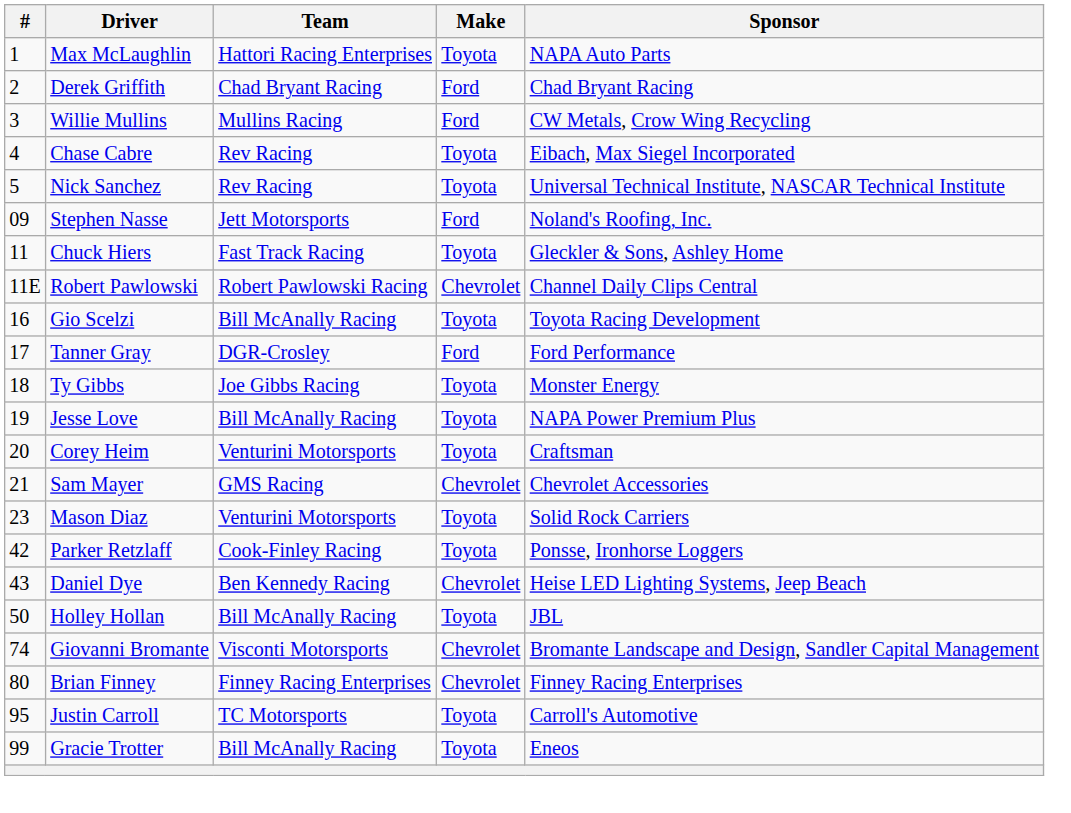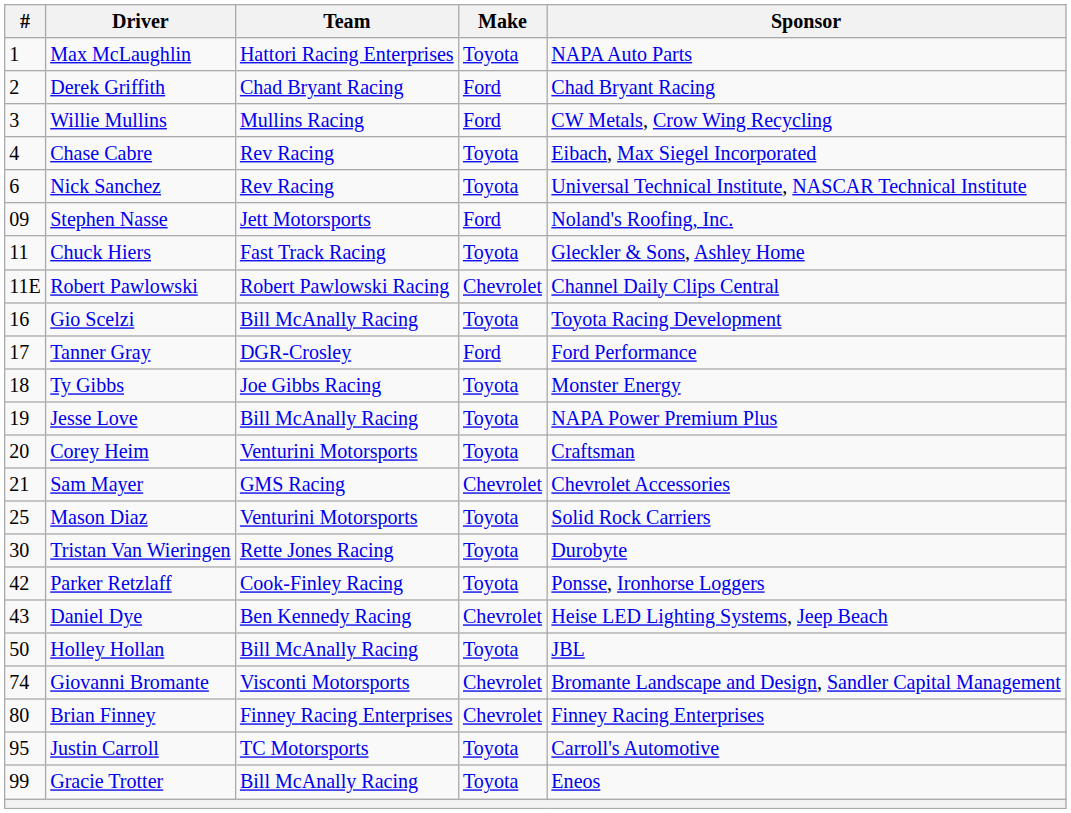 <table class="wikitable" style="font-size:95%">
 <tr>
 <th>#</th>
 <th>Driver</th>
 <th>Team</th>
 <th>Make</th>
 <th>Sponsor</th>
 </tr>
 <tr>
 <td>1</td>
 <td><a href='#'>Max McLaughlin</a></td>
 <td><a href='#'>Hattori Racing Enterprises</a></td>
 <td><a href='#'>Toyota</a></td>
 <td><a href='#'>NAPA Auto Parts</a></td>
 </tr>
 <tr>
 <td>2</td>
 <td><a href='#'>Derek Griffith</a></td>
 <td><a href='#'>Chad Bryant Racing</a></td>
 <td><a href='#'>Ford</a></td>
 <td><a href='#'>Chad Bryant Racing</a></td>
 </tr>
 <tr>
 <td>3</td>
 <td><a href='#'>Willie Mullins</a></td>
 <td><a href='#'>Mullins Racing</a></td>
 <td><a href='#'>Ford</a></td>
 <td><a href='#'>CW Metals</a>, <a href='#'>Crow Wing Recycling</a></td>
 </tr>
 <tr>
 <td>4</td>
 <td><a href='#'>Chase Cabre</a></td>
 <td><a href='#'>Rev Racing</a></td>
 <td><a href='#'>Toyota</a></td>
 <td><a href='#'>Eibach</a>, <a href='#'>Max Siegel Incorporated</a></td>
 </tr>
 <tr>
-<td>5</td>
+<td>6</td>
 <td><a href='#'>Nick Sanchez</a></td>
 <td><a href='#'>Rev Racing</a></td>
 <td><a href='#'>Toyota</a></td>
 <td><a href='#'>Universal Technical Institute</a>, <a href='#'>NASCAR Technical Institute</a></td>
 </tr>
 <tr>
 <td>09</td>
 <td><a href='#'>Stephen Nasse</a></td>
 <td><a href='#'>Jett Motorsports</a></td>
 <td><a href='#'>Ford</a></td>
 <td><a href='#'>Noland's Roofing, Inc.</a></td>
 </tr>
 <tr>
 <td>11</td>
 <td><a href='#'>Chuck Hiers</a></td>
 <td><a href='#'>Fast Track Racing</a></td>
 <td><a href='#'>Toyota</a></td>
 <td><a href='#'>Gleckler & Sons</a>, <a href='#'>Ashley Home</a></td>
 </tr>
 <tr>
 <td>11E</td>
 <td><a href='#'>Robert Pawlowski</a></td>
 <td><a href='#'>Robert Pawlowski Racing</a></td>
 <td><a href='#'>Chevrolet</a></td>
 <td><a href='#'>Channel Daily Clips Central</a></td>
 </tr>
 <tr>
 <td>16</td>
 <td><a href='#'>Gio Scelzi</a></td>
 <td><a href='#'>Bill McAnally Racing</a></td>
 <td><a href='#'>Toyota</a></td>
 <td><a href='#'>Toyota Racing Development</a></td>
 </tr>
 <tr>
 <td>17</td>
 <td><a href='#'>Tanner Gray</a></td>
 <td><a href='#'>DGR-Crosley</a></td>
 <td><a href='#'>Ford</a></td>
 <td><a href='#'>Ford Performance</a></td>
 </tr>
 <tr>
 <td>18</td>
 <td><a href='#'>Ty Gibbs</a></td>
 <td><a href='#'>Joe Gibbs Racing</a></td>
 <td><a href='#'>Toyota</a></td>
 <td><a href='#'>Monster Energy</a></td>
 </tr>
 <tr>
 <td>19</td>
 <td><a href='#'>Jesse Love</a></td>
 <td><a href='#'>Bill McAnally Racing</a></td>
 <td><a href='#'>Toyota</a></td>
 <td><a href='#'>NAPA Power Premium Plus</a></td>
 </tr>
 <tr>
 <td>20</td>
 <td><a href='#'>Corey Heim</a></td>
 <td><a href='#'>Venturini Motorsports</a></td>
 <td><a href='#'>Toyota</a></td>
 <td><a href='#'>Craftsman</a></td>
 </tr>
 <tr>
 <td>21</td>
 <td><a href='#'>Sam Mayer</a></td>
 <td><a href='#'>GMS Racing</a></td>
 <td><a href='#'>Chevrolet</a></td>
 <td><a href='#'>Chevrolet Accessories</a></td>
 </tr>
 <tr>
-<td>23</td>
+<td>25</td>
 <td><a href='#'>Mason Diaz</a></td>
 <td><a href='#'>Venturini Motorsports</a></td>
 <td><a href='#'>Toyota</a></td>
 <td><a href='#'>Solid Rock Carriers</a></td>
+</tr>
+<tr>
+<td>30</td>
+<td><a href='#'>Tristan Van Wieringen</a></td>
+<td><a href='#'>Rette Jones Racing</a></td>
+<td><a href='#'>Toyota</a></td>
+<td><a href='#'>Durobyte</a></td>
 </tr>
 <tr>
 <td>42</td>
 <td><a href='#'>Parker Retzlaff</a></td>
 <td><a href='#'>Cook-Finley Racing</a></td>
 <td><a href='#'>Toyota</a></td>
 <td><a href='#'>Ponsse</a>, <a href='#'>Ironhorse Loggers</a></td>
 </tr>
 <tr>
 <td>43</td>
 <td><a href='#'>Daniel Dye</a></td>
 <td><a href='#'>Ben Kennedy Racing</a></td>
 <td><a href='#'>Chevrolet</a></td>
 <td><a href='#'>Heise LED Lighting Systems</a>, <a href='#'>Jeep Beach</a></td>
 </tr>
 <tr>
 <td>50</td>
 <td><a href='#'>Holley Hollan</a></td>
 <td><a href='#'>Bill McAnally Racing</a></td>
 <td><a href='#'>Toyota</a></td>
 <td><a href='#'>JBL</a></td>
 </tr>
 <tr>
 <td>74</td>
 <td><a href='#'>Giovanni Bromante</a></td>
 <td><a href='#'>Visconti Motorsports</a></td>
 <td><a href='#'>Chevrolet</a></td>
 <td><a href='#'>Bromante Landscape and Design</a>, <a href='#'>Sandler Capital Management</a></td>
 </tr>
 <tr>
 <td>80</td>
 <td><a href='#'>Brian Finney</a></td>
 <td><a href='#'>Finney Racing Enterprises</a></td>
 <td><a href='#'>Chevrolet</a></td>
 <td><a href='#'>Finney Racing Enterprises</a></td>
 </tr>
 <tr>
 <td>95</td>
 <td><a href='#'>Justin Carroll</a></td>
 <td><a href='#'>TC Motorsports</a></td>
 <td><a href='#'>Toyota</a></td>
 <td><a href='#'>Carroll's Automotive</a></td>
 </tr>
 <tr>
 <td>99</td>
 <td><a href='#'>Gracie Trotter</a></td>
 <td><a href='#'>Bill McAnally Racing</a></td>
 <td><a href='#'>Toyota</a></td>
 <td><a href='#'>Eneos</a></td>
 </tr>
 <tr>
 <th colspan="5"></th>
 </tr>
 </table>
